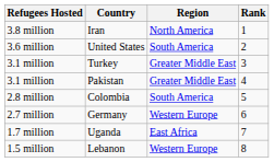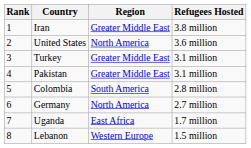 <table class="wikitable sortable">
 <tr>
-<th>Refugees Hosted</th>
+<th>Rank</th>
 <th>Country</th>
 <th>Region</th>
-<th>Rank</th>
+<th>Refugees Hosted</th>
 </tr>
 <tr>
+<td>1</td>
+<td>Iran</td>
+<td><a href='#'>Greater Middle East</a></td>
 <td>3.8 million</td>
-<td>Iran</td>
-<td><a href='#'>North America</a></td>
-<td>1</td>
 </tr>
 <tr>
+<td>2</td>
+<td>United States</td>
+<td><a href='#'>North America</a></td>
 <td>3.6 million</td>
-<td>United States</td>
-<td><a href='#'>South America</a></td>
-<td>2</td>
 </tr>
 <tr>
-<td>3.1 million</td>
+<td>3</td>
 <td>Turkey</td>
 <td><a href='#'>Greater Middle East</a></td>
-<td>3</td>
+<td>3.1 million</td>
 </tr>
 <tr>
-<td>3.1 million</td>
+<td>4</td>
 <td>Pakistan</td>
 <td><a href='#'>Greater Middle East</a></td>
-<td>4</td>
+<td>3.1 million</td>
 </tr>
 <tr>
-<td>2.8 million</td>
+<td>5</td>
 <td>Colombia</td>
 <td><a href='#'>South America</a></td>
-<td>5</td>
+<td>2.8 million</td>
 </tr>
 <tr>
+<td>6</td>
+<td>Germany</td>
+<td><a href='#'>North America</a></td>
 <td>2.7 million</td>
-<td>Germany</td>
-<td><a href='#'>Western Europe</a></td>
-<td>6</td>
 </tr>
 <tr>
-<td>1.7 million</td>
+<td>7</td>
 <td>Uganda</td>
 <td><a href='#'>East Africa</a></td>
-<td>7</td>
+<td>1.7 million</td>
 </tr>
 <tr>
-<td>1.5 million</td>
+<td>8</td>
 <td>Lebanon</td>
 <td><a href='#'>Western Europe</a></td>
-<td>8</td>
+<td>1.5 million</td>
 </tr>
 </table>
